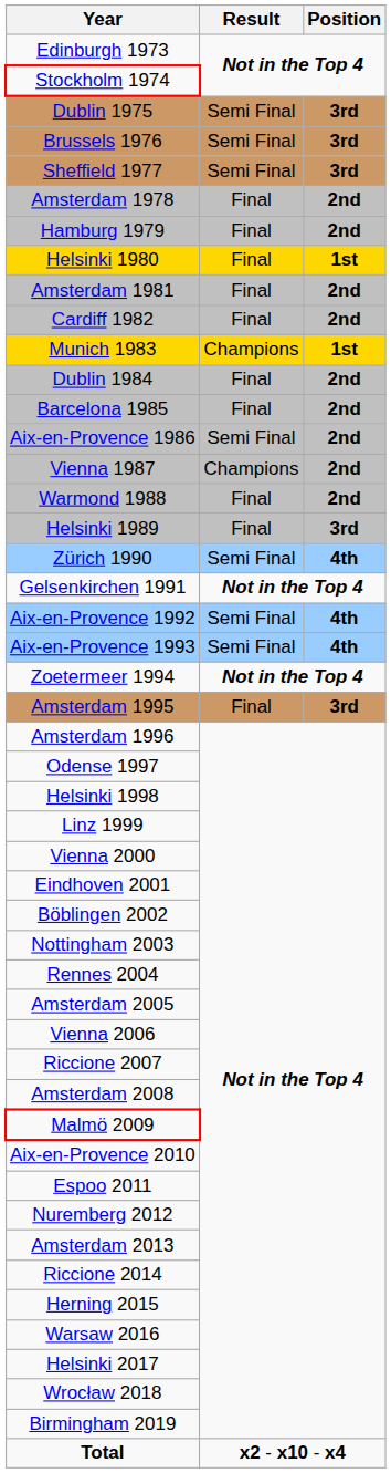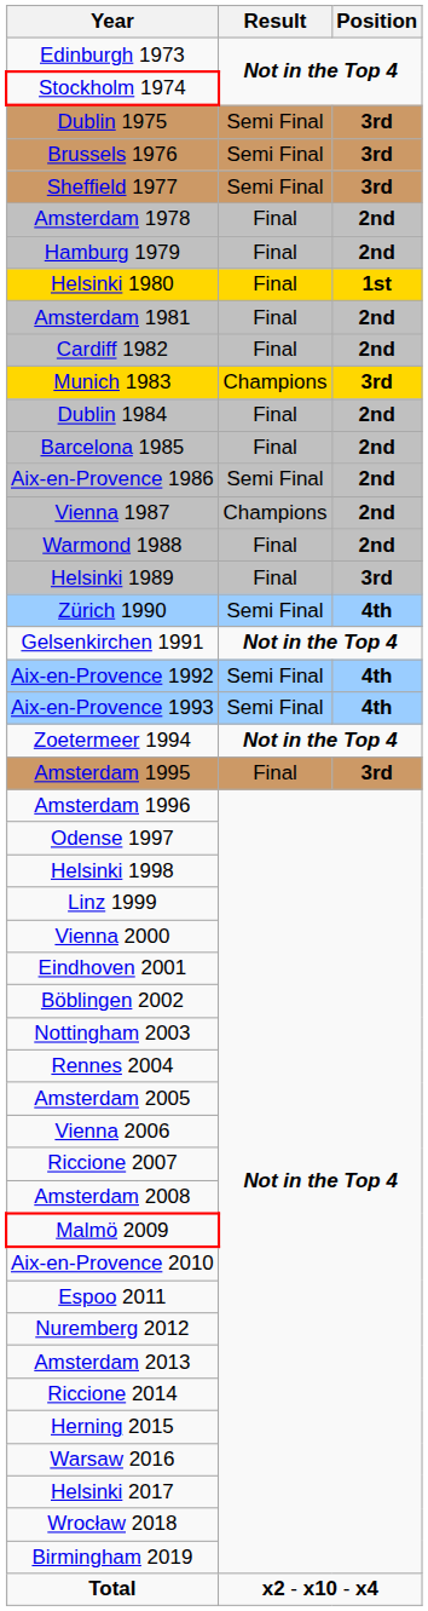 <table class="wikitable" style="text-align: center;">
 <tr>
 <th>Year</th>
 <th>Result</th>
 <th>Position</th>
 </tr>
 <tr>
 <td> <a href='#'>Edinburgh</a> 1973</td>
 <td rowspan="2" colspan="2" align="center"><strong><em>Not in the Top 4</em></strong></td>
 </tr>
 <tr>
 <td style="border: 2px solid red"> <a href='#'>Stockholm</a> 1974</td>
 </tr>
 <tr style="background:#c96;">
 <td> <a href='#'>Dublin</a> 1975</td>
 <td>Semi Final</td>
 <td><strong>3rd</strong></td>
 </tr>
 <tr style="background:#c96;">
 <td> <a href='#'>Brussels</a> 1976</td>
 <td>Semi Final</td>
 <td><strong>3rd</strong></td>
 </tr>
 <tr style="background:#c96;">
 <td> <a href='#'>Sheffield</a> 1977</td>
 <td>Semi Final</td>
 <td><strong>3rd</strong></td>
 </tr>
 <tr style="background:silver;">
 <td> <a href='#'>Amsterdam</a> 1978</td>
 <td>Final</td>
 <td><strong>2nd</strong></td>
 </tr>
 <tr style="background:silver;">
 <td> <a href='#'>Hamburg</a> 1979</td>
 <td>Final</td>
 <td><strong>2nd</strong></td>
 </tr>
 <tr style="background:gold;">
 <td> <a href='#'>Helsinki</a> 1980</td>
 <td>Final</td>
 <td><strong>1st</strong></td>
 </tr>
 <tr style="background:silver;">
 <td> <a href='#'>Amsterdam</a> 1981</td>
 <td>Final</td>
 <td><strong>2nd</strong></td>
 </tr>
 <tr style="background:silver;">
 <td> <a href='#'>Cardiff</a> 1982</td>
 <td>Final</td>
 <td><strong>2nd</strong></td>
 </tr>
 <tr style="background:gold;">
 <td> <a href='#'>Munich</a> 1983</td>
 <td>Champions</td>
-<td><strong>1st</strong></td>
+<td><strong>3rd</strong></td>
 </tr>
 <tr style="background:silver;">
 <td> <a href='#'>Dublin</a> 1984</td>
 <td>Final</td>
 <td><strong>2nd</strong></td>
 </tr>
 <tr style="background:silver;">
 <td> <a href='#'>Barcelona</a> 1985</td>
 <td>Final</td>
 <td><strong>2nd</strong></td>
 </tr>
 <tr style="background:silver;">
 <td> <a href='#'>Aix-en-Provence</a> 1986</td>
 <td>Semi Final</td>
 <td><strong>2nd</strong></td>
 </tr>
 <tr style="background:silver;">
 <td> <a href='#'>Vienna</a> 1987</td>
 <td>Champions</td>
 <td><strong>2nd</strong></td>
 </tr>
 <tr style="background:silver;">
 <td> <a href='#'>Warmond</a> 1988</td>
 <td>Final</td>
 <td><strong>2nd</strong></td>
 </tr>
 <tr style="background:silver;">
 <td> <a href='#'>Helsinki</a> 1989</td>
 <td>Final</td>
 <td><strong>3rd</strong></td>
 </tr>
 <tr style="background:#9acdff;">
 <td> <a href='#'>Zürich</a> 1990</td>
 <td>Semi Final</td>
 <td><strong>4th</strong></td>
 </tr>
 <tr>
 <td> <a href='#'>Gelsenkirchen</a> 1991</td>
 <td rowspan="1" colspan="2" align="center"><strong><em>Not in the Top 4</em></strong></td>
 </tr>
 <tr style="background:#9acdff;">
 <td> <a href='#'>Aix-en-Provence</a> 1992</td>
 <td>Semi Final</td>
 <td><strong>4th</strong></td>
 </tr>
 <tr style="background:#9acdff;">
 <td> <a href='#'>Aix-en-Provence</a> 1993</td>
 <td>Semi Final</td>
 <td><strong>4th</strong></td>
 </tr>
 <tr>
 <td> <a href='#'>Zoetermeer</a> 1994</td>
 <td rowspan="1" colspan="2" align="center"><strong><em>Not in the Top 4</em></strong></td>
 </tr>
 <tr style="background:#c96;">
 <td> <a href='#'>Amsterdam</a> 1995</td>
 <td>Final</td>
 <td><strong>3rd</strong></td>
 </tr>
 <tr>
 <td> <a href='#'>Amsterdam</a> 1996</td>
 <td rowspan="24" colspan="2" align="center"><strong><em>Not in the Top 4</em></strong></td>
 </tr>
 <tr>
 <td> <a href='#'>Odense</a> 1997</td>
 </tr>
 <tr>
 <td> <a href='#'>Helsinki</a> 1998</td>
 </tr>
 <tr>
 <td> <a href='#'>Linz</a> 1999</td>
 </tr>
 <tr>
 <td> <a href='#'>Vienna</a> 2000</td>
 </tr>
 <tr>
 <td> <a href='#'>Eindhoven</a> 2001</td>
 </tr>
 <tr>
 <td> <a href='#'>Böblingen</a> 2002</td>
 </tr>
 <tr>
 <td> <a href='#'>Nottingham</a> 2003</td>
 </tr>
 <tr>
 <td> <a href='#'>Rennes</a> 2004</td>
 </tr>
 <tr>
 <td> <a href='#'>Amsterdam</a> 2005</td>
 </tr>
 <tr>
 <td> <a href='#'>Vienna</a> 2006</td>
 </tr>
 <tr>
 <td> <a href='#'>Riccione</a> 2007</td>
 </tr>
 <tr>
 <td> <a href='#'>Amsterdam</a> 2008</td>
 </tr>
 <tr>
 <td style="border: 2px solid red"> <a href='#'>Malmö</a> 2009</td>
 </tr>
 <tr>
 <td> <a href='#'>Aix-en-Provence</a> 2010</td>
 </tr>
 <tr>
 <td> <a href='#'>Espoo</a> 2011</td>
 </tr>
 <tr>
 <td> <a href='#'>Nuremberg</a> 2012</td>
 </tr>
 <tr>
 <td> <a href='#'>Amsterdam</a> 2013</td>
 </tr>
 <tr>
 <td> <a href='#'>Riccione</a> 2014</td>
 </tr>
 <tr>
 <td> <a href='#'>Herning</a> 2015</td>
 </tr>
 <tr>
 <td> <a href='#'>Warsaw</a> 2016</td>
 </tr>
 <tr>
 <td> <a href='#'>Helsinki</a> 2017</td>
 </tr>
 <tr>
 <td> <a href='#'>Wrocław</a> 2018</td>
 </tr>
 <tr>
 <td> <a href='#'>Birmingham</a> 2019</td>
 </tr>
 <tr>
 <td><strong>Total</strong></td>
 <td rowspan="1" colspan="2" align="center"><strong>x2</strong> - <strong>x10</strong> - <strong>x4</strong></td>
 </tr>
 </table>
